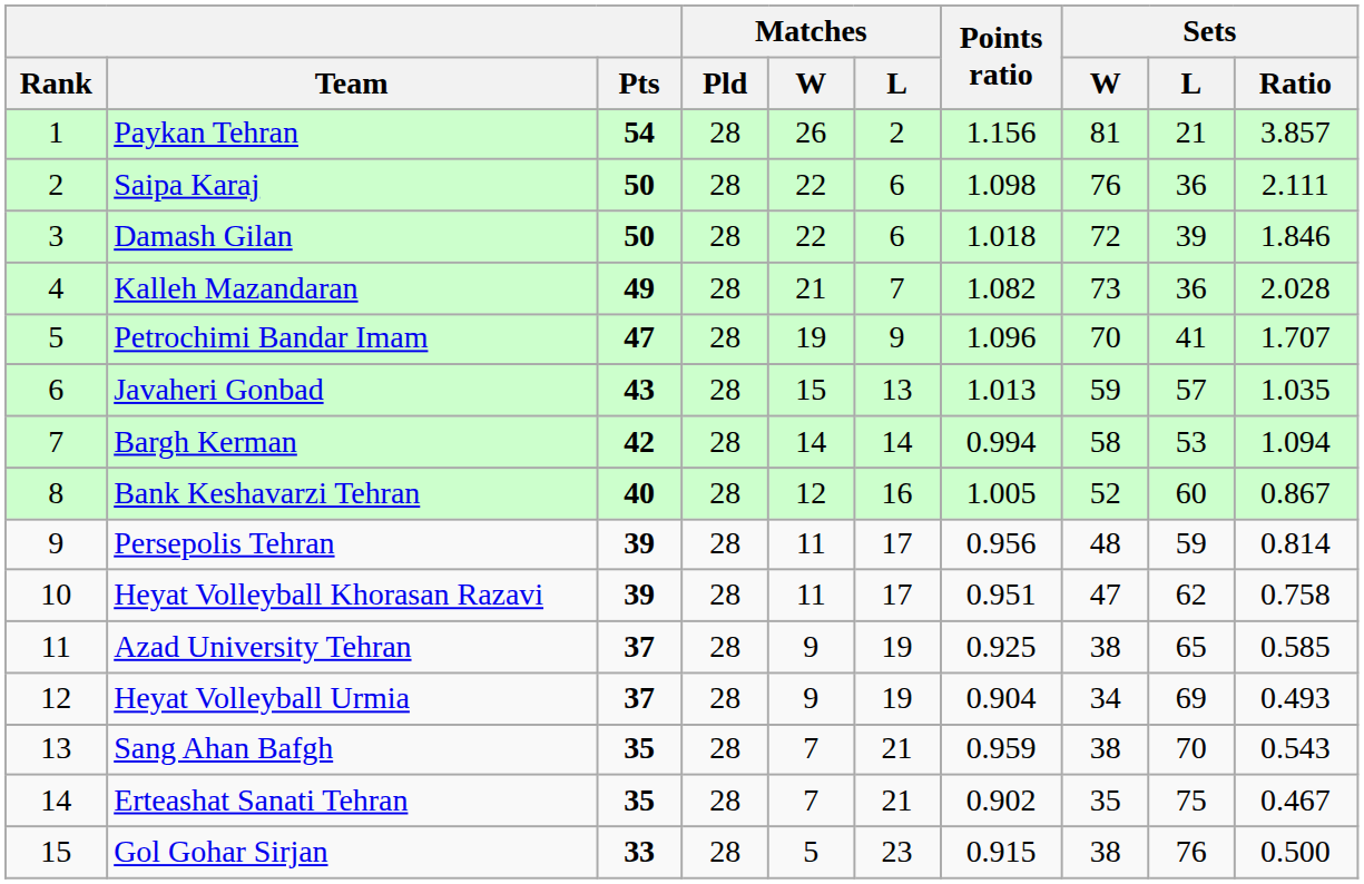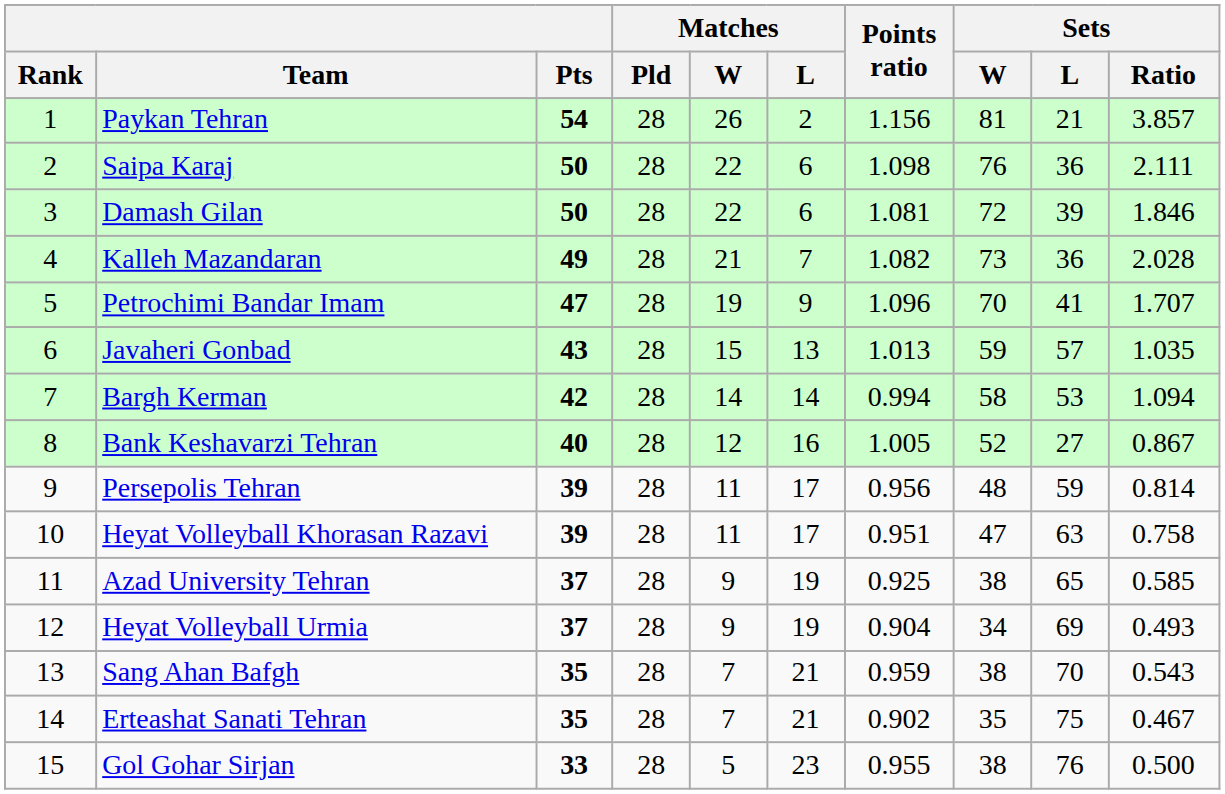 <table class="wikitable" style="text-align:center; font-size:90%">
 <tr>
 <th colspan=3></th>
 <th colspan=3>Matches</th>
 <th rowspan=2 width=50>Points ratio</th>
 <th colspan=3>Sets</th>
 </tr>
 <tr>
 <th width=40>Rank</th>
 <th width=220>Team</th>
 <th width=33>Pts</th>
 <th width=33>Pld</th>
 <th width=33>W</th>
 <th width=33>L</th>
 <th width=33>W</th>
 <th width=33>L</th>
 <th width=50>Ratio</th>
 </tr>
 <tr bgcolor=ccffcc>
 <td>1</td>
 <td align="left"><a href='#'>Paykan Tehran</a></td>
 <td><strong>54</strong></td>
 <td>28</td>
 <td>26</td>
 <td>2</td>
 <td>1.156</td>
 <td>81</td>
 <td>21</td>
 <td>3.857</td>
 </tr>
 <tr bgcolor=ccffcc>
 <td>2</td>
 <td align="left"><a href='#'>Saipa Karaj</a></td>
 <td><strong>50</strong></td>
 <td>28</td>
 <td>22</td>
 <td>6</td>
 <td>1.098</td>
 <td>76</td>
 <td>36</td>
 <td>2.111</td>
 </tr>
 <tr bgcolor=ccffcc>
 <td>3</td>
 <td align="left"><a href='#'>Damash Gilan</a></td>
 <td><strong>50</strong></td>
 <td>28</td>
 <td>22</td>
 <td>6</td>
-<td>1.018</td>
+<td>1.081</td>
 <td>72</td>
 <td>39</td>
 <td>1.846</td>
 </tr>
 <tr bgcolor=ccffcc>
 <td>4</td>
 <td align="left"><a href='#'>Kalleh Mazandaran</a></td>
 <td><strong>49</strong></td>
 <td>28</td>
 <td>21</td>
 <td>7</td>
 <td>1.082</td>
 <td>73</td>
 <td>36</td>
 <td>2.028</td>
 </tr>
 <tr bgcolor=ccffcc>
 <td>5</td>
 <td align="left"><a href='#'>Petrochimi Bandar Imam</a></td>
 <td><strong>47</strong></td>
 <td>28</td>
 <td>19</td>
 <td>9</td>
 <td>1.096</td>
 <td>70</td>
 <td>41</td>
 <td>1.707</td>
 </tr>
 <tr bgcolor=ccffcc>
 <td>6</td>
 <td align="left"><a href='#'>Javaheri Gonbad</a></td>
 <td><strong>43</strong></td>
 <td>28</td>
 <td>15</td>
 <td>13</td>
 <td>1.013</td>
 <td>59</td>
 <td>57</td>
 <td>1.035</td>
 </tr>
 <tr bgcolor=ccffcc>
 <td>7</td>
 <td align="left"><a href='#'>Bargh Kerman</a></td>
 <td><strong>42</strong></td>
 <td>28</td>
 <td>14</td>
 <td>14</td>
 <td>0.994</td>
 <td>58</td>
 <td>53</td>
 <td>1.094</td>
 </tr>
 <tr bgcolor=ccffcc>
 <td>8</td>
 <td align="left"><a href='#'>Bank Keshavarzi Tehran</a></td>
 <td><strong>40</strong></td>
 <td>28</td>
 <td>12</td>
 <td>16</td>
 <td>1.005</td>
 <td>52</td>
-<td>60</td>
+<td>27</td>
 <td>0.867</td>
 </tr>
 <tr>
 <td>9</td>
 <td align="left"><a href='#'>Persepolis Tehran</a></td>
 <td><strong>39</strong></td>
 <td>28</td>
 <td>11</td>
 <td>17</td>
 <td>0.956</td>
 <td>48</td>
 <td>59</td>
 <td>0.814</td>
 </tr>
 <tr>
 <td>10</td>
 <td align="left"><a href='#'>Heyat Volleyball Khorasan Razavi</a></td>
 <td><strong>39</strong></td>
 <td>28</td>
 <td>11</td>
 <td>17</td>
 <td>0.951</td>
 <td>47</td>
-<td>62</td>
+<td>63</td>
 <td>0.758</td>
 </tr>
 <tr>
 <td>11</td>
 <td align="left"><a href='#'>Azad University Tehran</a></td>
 <td><strong>37</strong></td>
 <td>28</td>
 <td>9</td>
 <td>19</td>
 <td>0.925</td>
 <td>38</td>
 <td>65</td>
 <td>0.585</td>
 </tr>
 <tr>
 <td>12</td>
 <td align="left"><a href='#'>Heyat Volleyball Urmia</a></td>
 <td><strong>37</strong></td>
 <td>28</td>
 <td>9</td>
 <td>19</td>
 <td>0.904</td>
 <td>34</td>
 <td>69</td>
 <td>0.493</td>
 </tr>
 <tr>
 <td>13</td>
 <td align="left"><a href='#'>Sang Ahan Bafgh</a></td>
 <td><strong>35</strong></td>
 <td>28</td>
 <td>7</td>
 <td>21</td>
 <td>0.959</td>
 <td>38</td>
 <td>70</td>
 <td>0.543</td>
 </tr>
 <tr>
 <td>14</td>
 <td align="left"><a href='#'>Erteashat Sanati Tehran</a></td>
 <td><strong>35</strong></td>
 <td>28</td>
 <td>7</td>
 <td>21</td>
 <td>0.902</td>
 <td>35</td>
 <td>75</td>
 <td>0.467</td>
 </tr>
 <tr>
 <td>15</td>
 <td align="left"><a href='#'>Gol Gohar Sirjan</a></td>
 <td><strong>33</strong></td>
 <td>28</td>
 <td>5</td>
 <td>23</td>
-<td>0.915</td>
+<td>0.955</td>
 <td>38</td>
 <td>76</td>
 <td>0.500</td>
 </tr>
 </table>
